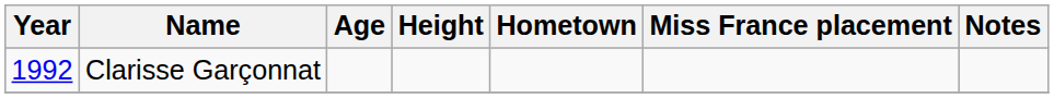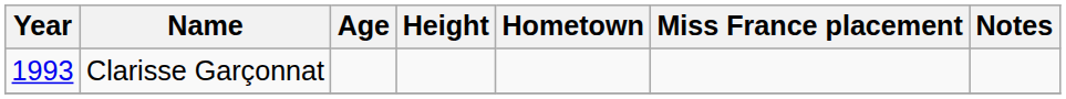 <table class="wikitable sortable">
 <tr>
 <th>Year</th>
 <th>Name</th>
 <th>Age</th>
 <th>Height</th>
 <th>Hometown</th>
 <th>Miss France placement</th>
 <th>Notes</th>
 </tr>
 <tr>
-<td><a href='#'>1992</a></td>
+<td><a href='#'>1993</a></td>
 <td>Clarisse Garçonnat</td>
 <td></td>
 <td></td>
 <td></td>
 <td></td>
 <td></td>
 </tr>
 <tr>
 </tr>
 </table>
